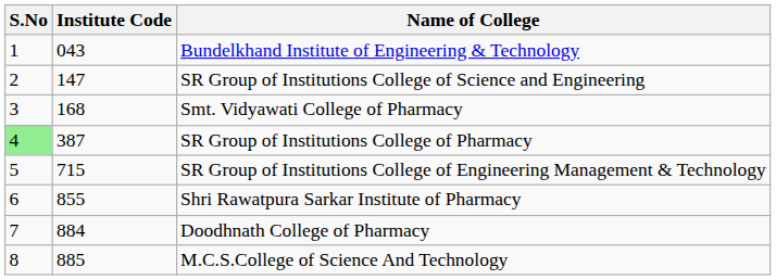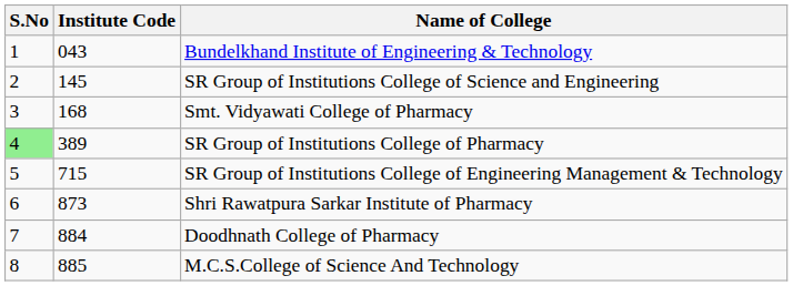 <table class="wikitable sortable">
 <tr>
 <th>S.No</th>
 <th>Institute Code</th>
 <th>Name of College</th>
 </tr>
 <tr>
 <td>1</td>
 <td>043</td>
 <td><a href='#'>Bundelkhand Institute of Engineering & Technology</a></td>
 </tr>
 <tr>
 <td>2</td>
-<td>147</td>
+<td>145</td>
 <td>SR Group of Institutions College of Science and Engineering</td>
 </tr>
 <tr>
 <td>3</td>
 <td>168</td>
 <td>Smt. Vidyawati College of Pharmacy</td>
 </tr>
 <tr>
 <td style="background: lightgreen;">4</td>
-<td>387</td>
+<td>389</td>
 <td>SR Group of Institutions College of Pharmacy</td>
 </tr>
 <tr>
 <td>5</td>
 <td>715</td>
 <td>SR Group of Institutions College of Engineering Management & Technology</td>
 </tr>
 <tr>
 <td>6</td>
-<td>855</td>
+<td>873</td>
 <td>Shri Rawatpura Sarkar Institute of Pharmacy</td>
 </tr>
 <tr>
 <td>7</td>
 <td>884</td>
 <td>Doodhnath College of Pharmacy</td>
 </tr>
 <tr>
 <td>8</td>
 <td>885</td>
 <td>M.C.S.College of Science And Technology</td>
 </tr>
 </table>
